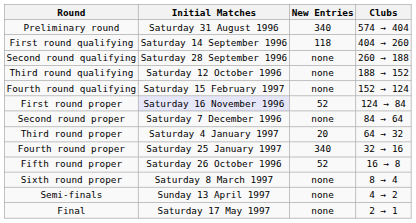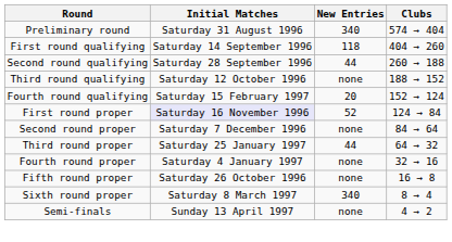 <table class="wikitable" style="text-align: center">
 <tr>
 <th>Round</th>
 <th>Initial Matches</th>
 <th>New Entries</th>
 <th>Clubs</th>
 </tr>
 <tr>
 <td>Preliminary round</td>
 <td>Saturday 31 August 1996</td>
 <td>340</td>
 <td>574 → 404</td>
 </tr>
 <tr>
 <td>First round qualifying</td>
 <td>Saturday 14 September 1996</td>
 <td>118</td>
 <td>404 → 260</td>
 </tr>
 <tr>
 <td>Second round qualifying</td>
 <td>Saturday 28 September 1996</td>
-<td>none</td>
+<td>44</td>
 <td>260 → 188</td>
 </tr>
 <tr>
 <td>Third round qualifying</td>
 <td>Saturday 12 October 1996</td>
 <td>none</td>
 <td>188 → 152</td>
 </tr>
 <tr>
 <td>Fourth round qualifying</td>
 <td>Saturday 15 February 1997</td>
-<td>none</td>
+<td>20</td>
 <td>152 → 124</td>
 </tr>
 <tr>
 <td>First round proper</td>
 <td style="background: lavender;">Saturday 16 November 1996</td>
 <td>52</td>
 <td>124 → 84</td>
 </tr>
 <tr>
 <td>Second round proper</td>
 <td>Saturday 7 December 1996</td>
 <td>none</td>
 <td>84 → 64</td>
 </tr>
 <tr>
 <td>Third round proper</td>
-<td>Saturday 4 January 1997</td>
-<td>20</td>
+<td>Saturday 25 January 1997</td>
+<td>44</td>
 <td>64 → 32</td>
 </tr>
 <tr>
 <td>Fourth round proper</td>
-<td>Saturday 25 January 1997</td>
-<td>340</td>
+<td>Saturday 4 January 1997</td>
+<td>none</td>
 <td>32 → 16</td>
 </tr>
 <tr>
 <td>Fifth round proper</td>
 <td>Saturday 26 October 1996</td>
-<td>52</td>
+<td>none</td>
 <td>16 → 8</td>
 </tr>
 <tr>
 <td>Sixth round proper</td>
 <td>Saturday 8 March 1997</td>
-<td>none</td>
+<td>340</td>
 <td>8 → 4</td>
 </tr>
 <tr>
 <td>Semi-finals</td>
 <td>Sunday 13 April 1997</td>
 <td>none</td>
 <td>4 → 2</td>
 </tr>
-<tr>
-<td>Final</td>
-<td>Saturday 17 May 1997</td>
-<td>none</td>
-<td>2 → 1</td>
-</tr>
 </table>
